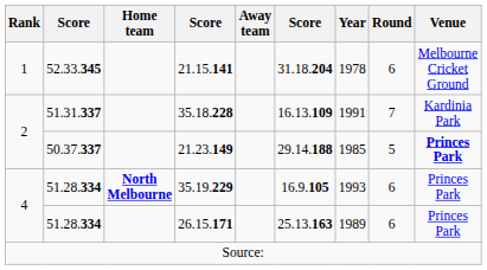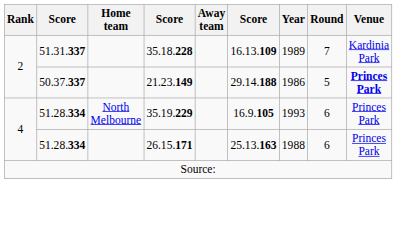 <table class="wikitable"  style="text-align:center; width:60%;">
 <tr>
 <th>Rank</th>
 <th>Score</th>
 <th>Home team</th>
 <th>Score</th>
 <th>Away team</th>
 <th>Score</th>
 <th>Year</th>
 <th>Round</th>
 <th>Venue</th>
 </tr>
 <tr>
-<td>1</td>
-<td>52.33.<strong>345</strong></td>
-<td></td>
-<td>21.15.<strong>141</strong></td>
-<td></td>
-<td>31.18.<strong>204</strong></td>
-<td>1978</td>
-<td>6</td>
-<td><a href='#'>Melbourne Cricket Ground</a></td>
-</tr>
-<tr>
 <td rowspan=2>2</td>
 <td>51.31.<strong>337</strong></td>
 <td></td>
 <td>35.18.<strong>228</strong></td>
 <td></td>
 <td>16.13.<strong>109</strong></td>
-<td>1991</td>
+<td>1989</td>
 <td>7</td>
 <td><a href='#'>Kardinia Park</a></td>
 </tr>
 <tr>
 <td>50.37.<strong>337</strong></td>
 <td></td>
 <td>21.23.<strong>149</strong></td>
 <td></td>
 <td>29.14.<strong>188</strong></td>
-<td>1985</td>
+<td>1986</td>
 <td>5</td>
 <td><strong><a href='#'>Princes Park</a></strong></td>
 </tr>
 <tr>
 <td rowspan=2>4</td>
 <td>51.28.<strong>334</strong></td>
-<td><strong><a href='#'>North Melbourne</a></strong></td>
+<td><a href='#'>North Melbourne</a></td>
 <td>35.19.<strong>229</strong></td>
 <td></td>
 <td>16.9.<strong>105</strong></td>
 <td>1993</td>
 <td>6</td>
 <td><a href='#'>Princes Park</a></td>
 </tr>
 <tr>
 <td>51.28.<strong>334</strong></td>
 <td></td>
 <td>26.15.<strong>171</strong></td>
 <td></td>
 <td>25.13.<strong>163</strong></td>
-<td>1989</td>
+<td>1988</td>
 <td>6</td>
 <td><a href='#'>Princes Park</a></td>
 </tr>
 <tr>
 <td colspan=9>Source:</td>
 </tr>
 </table>
